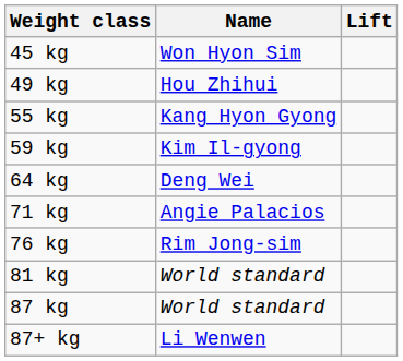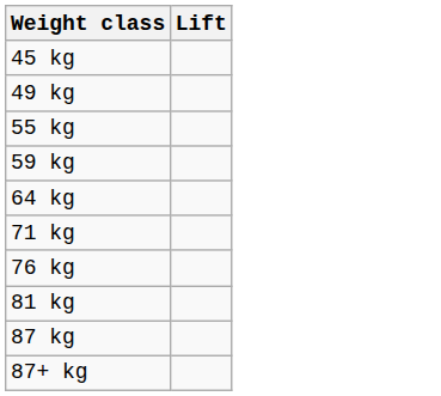 <table class="wikitable">
 <tr>
 <th>Weight class</th>
-<th>Name</th>
 <th>Lift</th>
 </tr>
 <tr>
 <td>45 kg</td>
-<td><a href='#'>Won Hyon Sim</a></td>
 <td></td>
 </tr>
 <tr>
 <td>49 kg</td>
-<td><a href='#'>Hou Zhihui</a></td>
 <td></td>
 </tr>
 <tr>
 <td>55 kg</td>
-<td><a href='#'>Kang Hyon Gyong</a></td>
 <td></td>
 </tr>
 <tr>
 <td>59 kg</td>
-<td><a href='#'>Kim Il-gyong</a></td>
 <td></td>
 </tr>
 <tr>
 <td>64 kg</td>
-<td><a href='#'>Deng Wei</a></td>
 <td></td>
 </tr>
 <tr>
 <td>71 kg</td>
-<td><a href='#'>Angie Palacios</a></td>
 <td></td>
 </tr>
 <tr>
 <td>76 kg</td>
-<td><a href='#'>Rim Jong-sim</a></td>
 <td></td>
 </tr>
 <tr>
 <td>81 kg</td>
-<td><em>World standard</em></td>
 <td></td>
 </tr>
 <tr>
 <td>87 kg</td>
-<td><em>World standard</em></td>
 <td></td>
 </tr>
 <tr>
 <td>87+ kg</td>
-<td><a href='#'>Li Wenwen</a></td>
 <td></td>
 </tr>
 </table>
